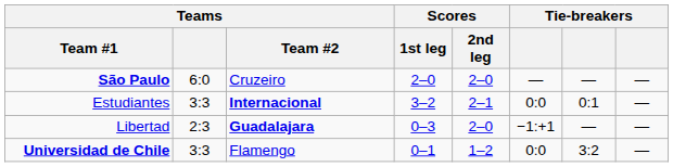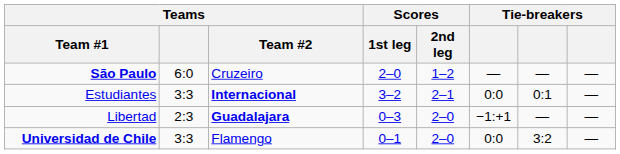 <table class="wikitable" style="text-align: center;">
 <tr>
 <th colspan=3>Teams</th>
 <th colspan=2>Scores</th>
 <th colspan=3>Tie-breakers</th>
 </tr>
 <tr>
 <th width="175">Team #1</th>
 <th width="50"></th>
 <th width="175">Team #2</th>
 <th width="55">1st leg</th>
 <th width="55">2nd leg</th>
 <th width="50"></th>
 <th width="50"></th>
 <th width="50"></th>
 </tr>
 <tr>
 <td align=right><strong><a href='#'>São Paulo</a></strong> </td>
 <td>6:0</td>
 <td align=left> <a href='#'>Cruzeiro</a></td>
 <td><a href='#'>2–0</a></td>
-<td><a href='#'>2–0</a></td>
+<td><a href='#'>1–2</a></td>
 <td>—</td>
 <td>—</td>
 <td>—</td>
 </tr>
 <tr>
 <td align=right><a href='#'>Estudiantes</a> </td>
 <td>3:3</td>
 <td align=left> <strong><a href='#'>Internacional</a></strong></td>
 <td><a href='#'>3–2</a></td>
 <td><a href='#'>2–1</a></td>
 <td>0:0</td>
 <td>0:1</td>
 <td>—</td>
 </tr>
 <tr>
 <td align=right><a href='#'>Libertad</a> </td>
 <td>2:3</td>
 <td align=left> <strong><a href='#'>Guadalajara</a></strong></td>
 <td><a href='#'>0–3</a></td>
 <td><a href='#'>2–0</a></td>
 <td>−1:+1</td>
 <td>—</td>
 <td>—</td>
 </tr>
 <tr>
 <td align=right><strong><a href='#'>Universidad de Chile</a></strong> </td>
 <td>3:3</td>
 <td align=left> <a href='#'>Flamengo</a></td>
 <td><a href='#'>0–1</a></td>
-<td><a href='#'>1–2</a></td>
+<td><a href='#'>2–0</a></td>
 <td>0:0</td>
 <td>3:2</td>
 <td>—</td>
 </tr>
 </table>
